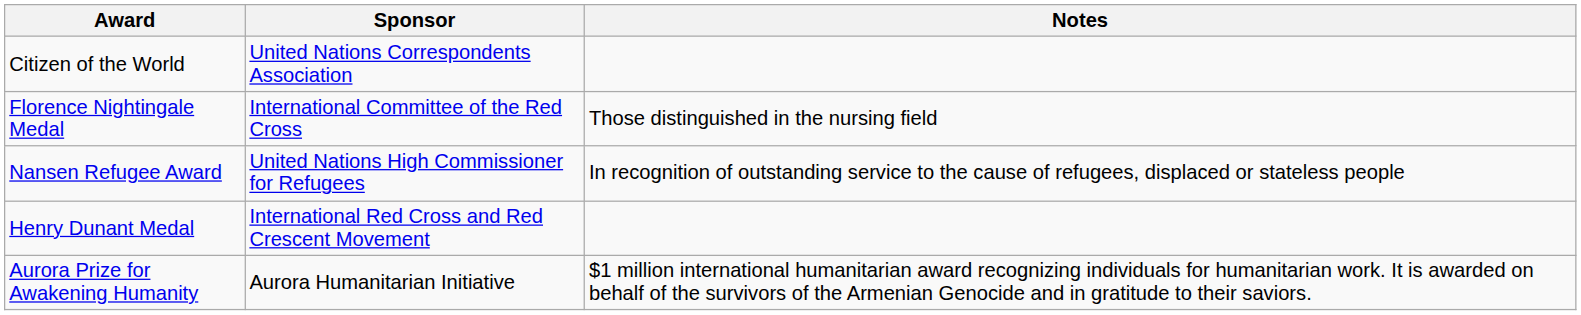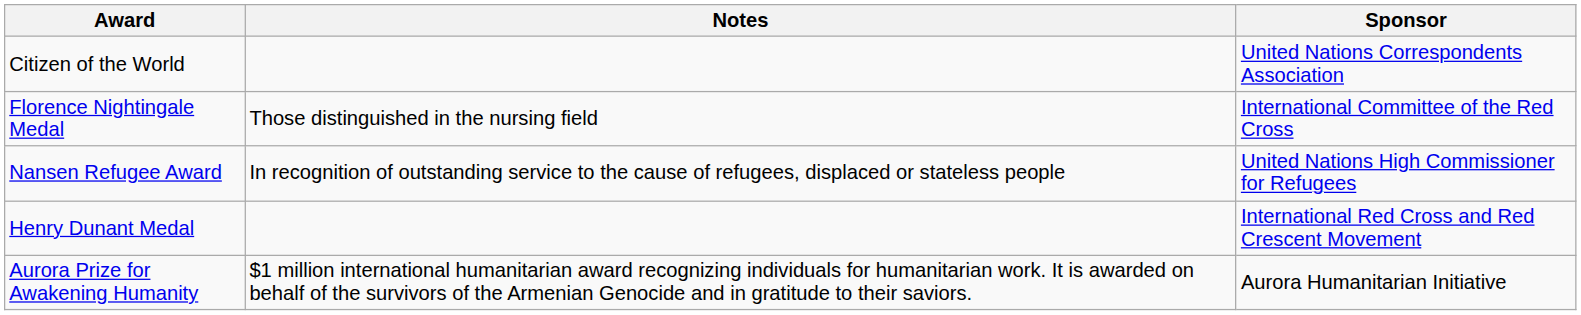 <table class="wikitable sortable">
 <tr>
 <th>Award</th>
+<th>Notes</th>
 <th>Sponsor</th>
-<th>Notes</th>
 </tr>
 <tr>
 <td>Citizen of the World</td>
+<td></td>
 <td><a href='#'>United Nations Correspondents Association</a></td>
-<td></td>
 </tr>
 <tr>
 <td><a href='#'>Florence Nightingale Medal</a></td>
+<td>Those distinguished in the nursing field</td>
 <td><a href='#'>International Committee of the Red Cross</a></td>
-<td>Those distinguished in the nursing field</td>
 </tr>
 <tr>
 <td><a href='#'>Nansen Refugee Award</a></td>
+<td>In recognition of outstanding service to the cause of refugees, displaced or stateless people</td>
 <td><a href='#'>United Nations High Commissioner for Refugees</a></td>
-<td>In recognition of outstanding service to the cause of refugees, displaced or stateless people</td>
 </tr>
 <tr>
 <td><a href='#'>Henry Dunant Medal</a></td>
+<td></td>
 <td><a href='#'>International Red Cross and Red Crescent Movement</a></td>
-<td></td>
 </tr>
 <tr>
 <td><a href='#'>Aurora Prize for Awakening Humanity</a></td>
+<td>$1 million international humanitarian award recognizing individuals for humanitarian work. It is awarded on behalf of the survivors of the Armenian Genocide and in gratitude to their saviors.</td>
 <td>Aurora Humanitarian Initiative</td>
-<td>$1 million international humanitarian award recognizing individuals for humanitarian work. It is awarded on behalf of the survivors of the Armenian Genocide and in gratitude to their saviors.</td>
 </tr>
 </table>
